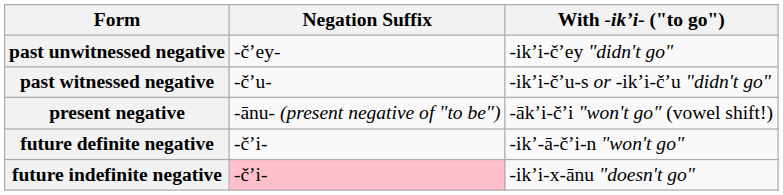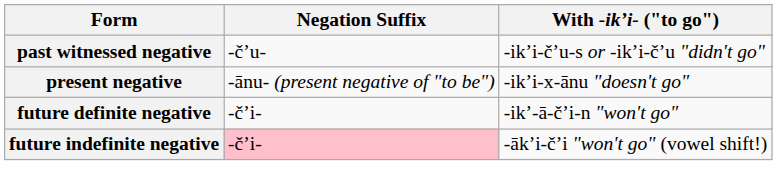 <table class="wikitable">
 <tr>
 <th>Form</th>
 <th>Negation Suffix</th>
 <th>With <em>-ikʼi-</em> ("to go")</th>
-</tr>
-<tr>
-<th>past unwitnessed negative</th>
-<td>-čʼey-</td>
-<td>-ikʼi-čʼey <em>"didn't go"</em></td>
 </tr>
 <tr>
 <th>past witnessed negative</th>
 <td>-čʼu-</td>
 <td>-ikʼi-čʼu-s <em>or</em> -ikʼi-čʼu <em>"didn't go"</em></td>
 </tr>
 <tr>
 <th>present negative</th>
 <td>-ānu- <em>(present negative of "to be")</em></td>
-<td>-ākʼi-čʼi <em>"won't go"</em> (vowel shift!)</td>
+<td>-ikʼi-x-ānu <em>"doesn't go"</em></td>
 </tr>
 <tr>
 <th>future definite negative</th>
 <td>-čʼi-</td>
 <td>-ikʼ-ā-čʼi-n <em>"won't go"</em></td>
 </tr>
 <tr>
 <th>future indefinite negative</th>
 <td style="background: pink;">-čʼi-</td>
-<td>-ikʼi-x-ānu <em>"doesn't go"</em></td>
+<td>-ākʼi-čʼi <em>"won't go"</em> (vowel shift!)</td>
 </tr>
 </table>
